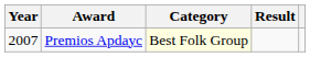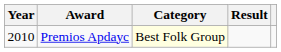 <table class="wikitable">
 <tr>
 <th>Year</th>
 <th>Award</th>
 <th>Category</th>
 <th>Result</th>
 <th></th>
 </tr>
 <tr>
-<td>2007</td>
+<td>2010</td>
 <td><a href='#'>Premios Apdayc</a></td>
 <td style="background: lightyellow;">Best Folk Group</td>
 <td></td>
 <td></td>
 </tr>
 </table>
